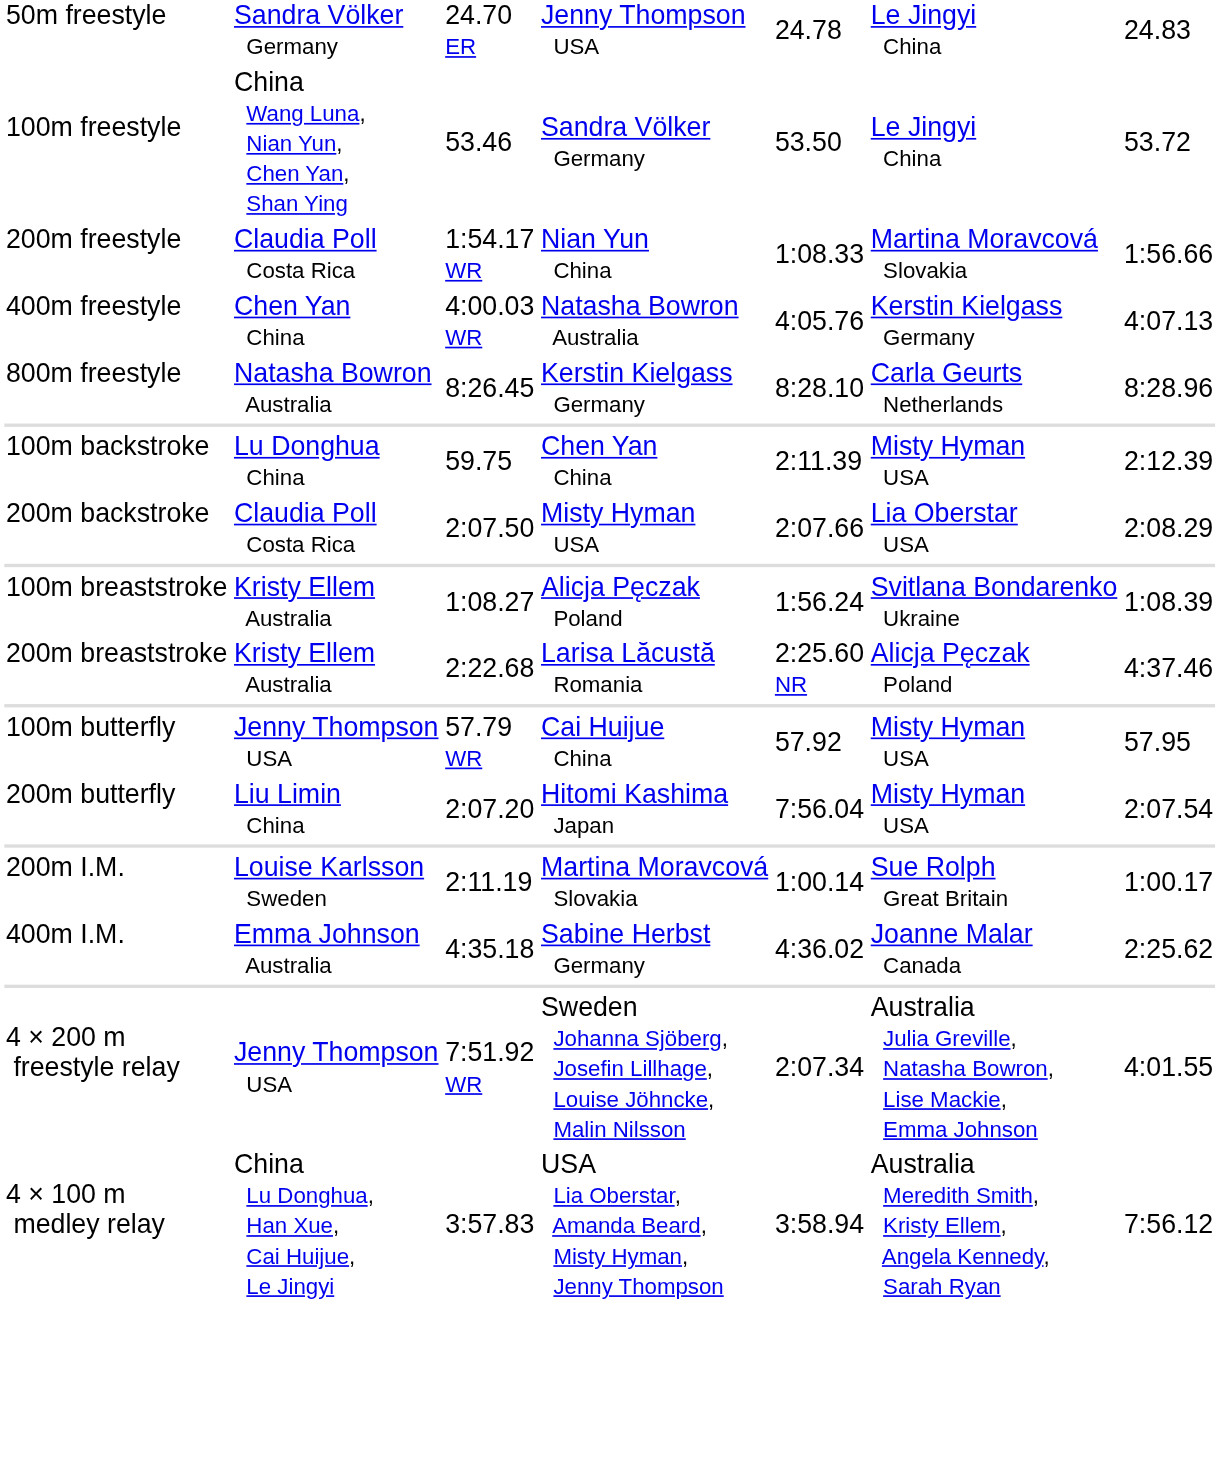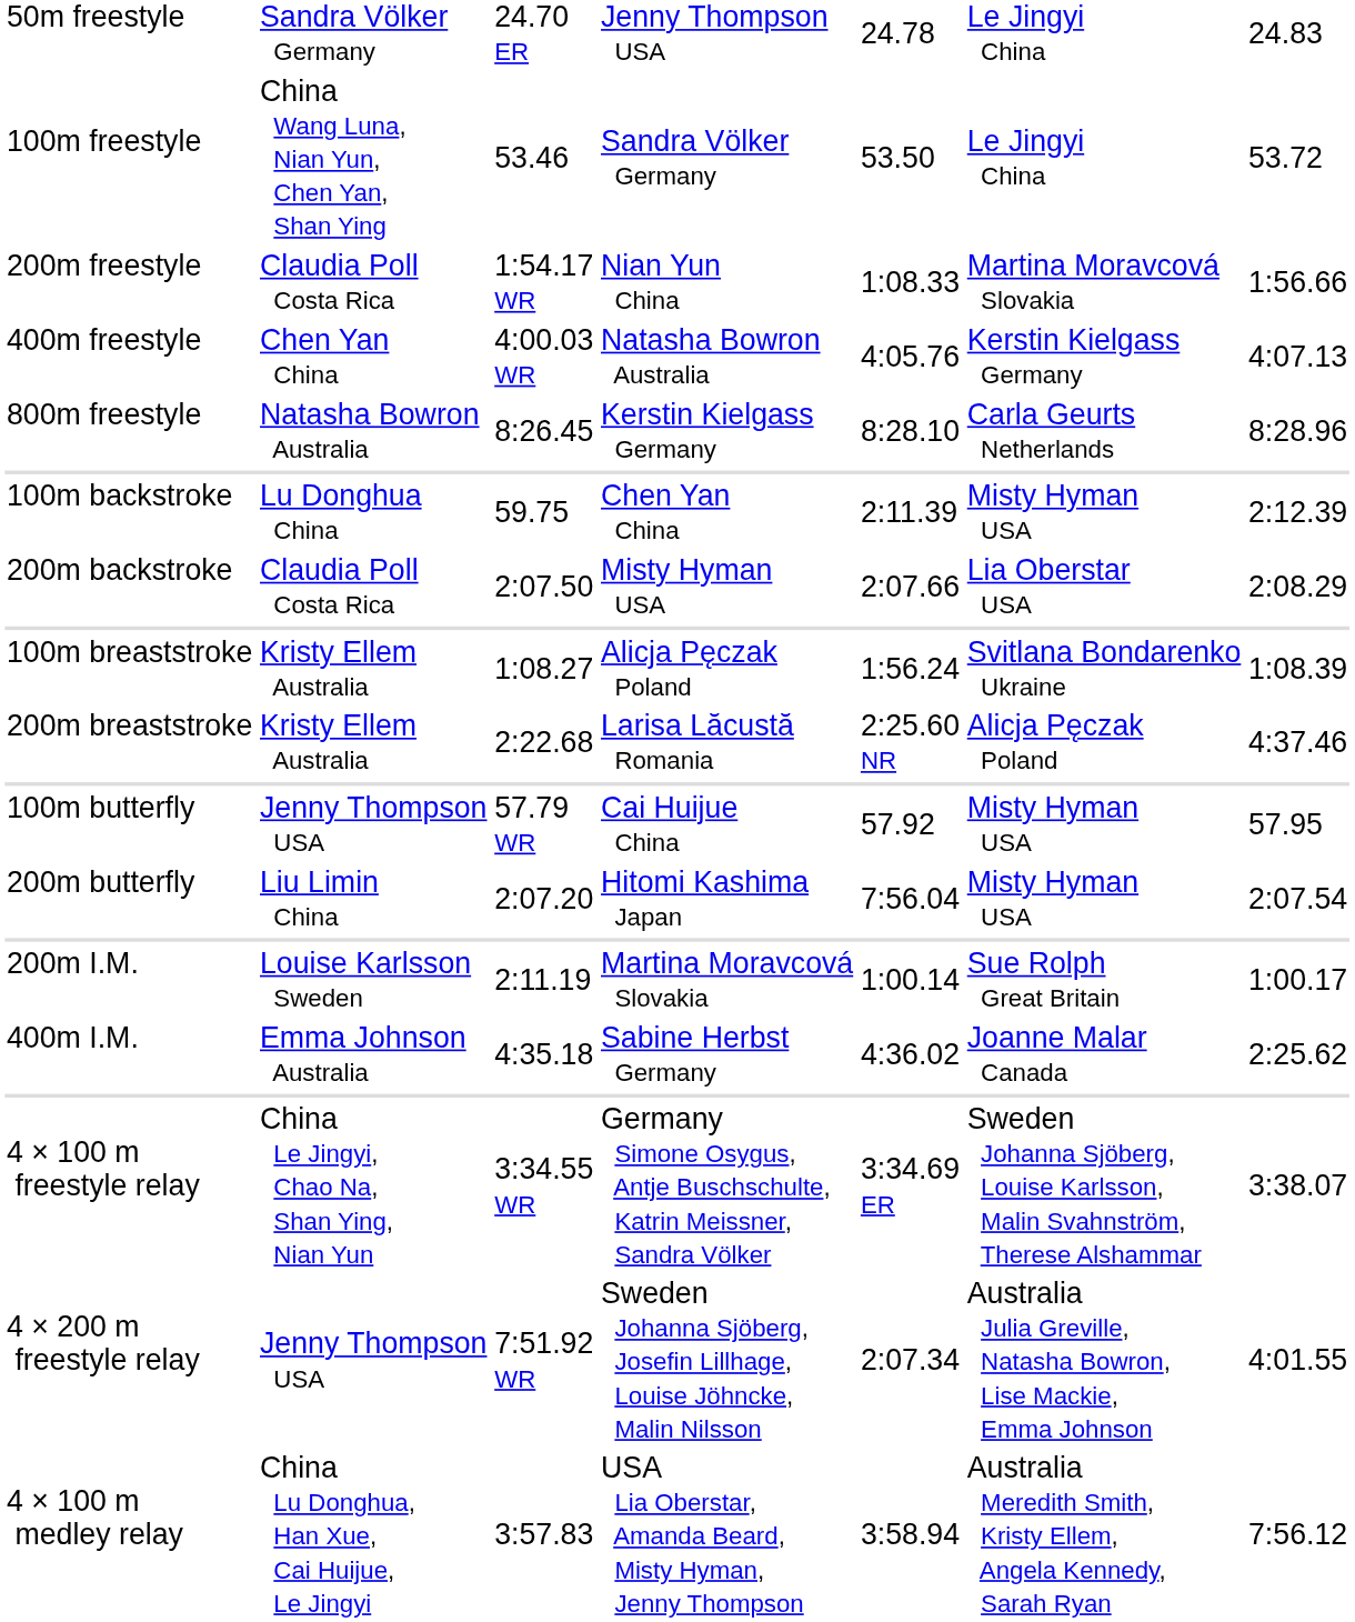 <table>
 <tr>
 <td>50m freestyle <br>   </td>
 <td><a href='#'>Sandra Völker</a> <small><br>   Germany </small></td>
 <td>24.70 <small><br><a href='#'>ER</a></small></td>
 <td><a href='#'>Jenny Thompson</a> <small><br>   USA </small></td>
 <td>24.78</td>
 <td><a href='#'>Le Jingyi</a> <small><br>   China </small></td>
 <td>24.83</td>
 </tr>
 <tr>
 <td>100m freestyle <br>   </td>
 <td> China <small><br>   <a href='#'>Wang Luna</a>,<br>  <a href='#'>Nian Yun</a>,<br>  <a href='#'>Chen Yan</a>,<br>  <a href='#'>Shan Ying</a> </small></td>
 <td>53.46</td>
 <td><a href='#'>Sandra Völker</a> <small><br>   Germany </small></td>
 <td>53.50</td>
 <td><a href='#'>Le Jingyi</a> <small><br>   China </small></td>
 <td>53.72</td>
 </tr>
 <tr>
 <td>200m freestyle <br>   </td>
 <td><a href='#'>Claudia Poll</a> <small><br>   Costa Rica </small></td>
 <td>1:54.17 <small><br><a href='#'>WR</a> </small></td>
 <td><a href='#'>Nian Yun</a> <small><br>   China </small></td>
 <td>1:08.33</td>
 <td><a href='#'>Martina Moravcová</a> <small><br>   Slovakia</small></td>
 <td>1:56.66</td>
 </tr>
 <tr>
 <td>400m freestyle <br>   </td>
 <td><a href='#'>Chen Yan</a> <small><br>   China </small></td>
 <td>4:00.03 <small><br><a href='#'>WR</a> </small></td>
 <td><a href='#'>Natasha Bowron</a> <small><br>   Australia </small></td>
 <td>4:05.76</td>
 <td><a href='#'>Kerstin Kielgass</a> <small><br>   Germany </small></td>
 <td>4:07.13</td>
 </tr>
 <tr>
 <td>800m freestyle <br>   </td>
 <td><a href='#'>Natasha Bowron</a> <small><br>   Australia </small></td>
 <td>8:26.45</td>
 <td><a href='#'>Kerstin Kielgass</a> <small><br>   Germany </small></td>
 <td>8:28.10</td>
 <td><a href='#'>Carla Geurts</a> <small><br>   Netherlands </small></td>
 <td>8:28.96</td>
 </tr>
 <tr bgcolor=#DDDDDD>
 <td colspan=7></td>
 </tr>
 <tr>
 <td>100m backstroke <br>   </td>
 <td><a href='#'>Lu Donghua</a> <small><br>    China </small></td>
 <td>59.75</td>
 <td><a href='#'>Chen Yan</a> <small><br>   China </small></td>
 <td>2:11.39</td>
 <td><a href='#'>Misty Hyman</a> <small><br>   USA </small></td>
 <td>2:12.39</td>
 </tr>
 <tr>
 <td>200m backstroke <br>   </td>
 <td><a href='#'>Claudia Poll</a> <small><br>   Costa Rica </small></td>
 <td>2:07.50</td>
 <td><a href='#'>Misty Hyman</a> <small><br>   USA </small></td>
 <td>2:07.66</td>
 <td><a href='#'>Lia Oberstar</a> <small><br>   USA </small></td>
 <td>2:08.29</td>
 </tr>
 <tr bgcolor=#DDDDDD>
 <td colspan=7></td>
 </tr>
 <tr>
 <td>100m breaststroke <br>   </td>
 <td><a href='#'>Kristy Ellem</a> <small><br>   Australia </small></td>
 <td>1:08.27</td>
 <td><a href='#'>Alicja Pęczak</a> <small><br>   Poland </small></td>
 <td>1:56.24</td>
 <td><a href='#'>Svitlana Bondarenko</a> <small><br>   Ukraine </small></td>
 <td>1:08.39</td>
 </tr>
 <tr>
 <td>200m breaststroke <br>   </td>
 <td><a href='#'>Kristy Ellem</a> <small><br>   Australia </small></td>
 <td>2:22.68</td>
 <td><a href='#'>Larisa Lăcustă</a> <small><br>   Romania </small></td>
 <td>2:25.60 <small><br><a href='#'>NR</a></small></td>
 <td><a href='#'>Alicja Pęczak</a> <small><br>   Poland </small></td>
 <td>4:37.46</td>
 </tr>
 <tr bgcolor=#DDDDDD>
 <td colspan=7></td>
 </tr>
 <tr>
 <td>100m butterfly <br>   </td>
 <td><a href='#'>Jenny Thompson</a> <small><br>   USA </small></td>
 <td>57.79 <small><br> <a href='#'>WR</a></small></td>
 <td><a href='#'>Cai Huijue</a> <small><br>   China </small></td>
 <td>57.92</td>
 <td><a href='#'>Misty Hyman</a> <small><br>   USA </small></td>
 <td>57.95</td>
 </tr>
 <tr>
 <td>200m butterfly <br>   </td>
 <td><a href='#'>Liu Limin</a> <small><br>   China </small></td>
 <td>2:07.20</td>
 <td><a href='#'>Hitomi Kashima</a> <small><br>   Japan </small></td>
 <td>7:56.04</td>
 <td><a href='#'>Misty Hyman</a> <small><br>   USA </small></td>
 <td>2:07.54</td>
 </tr>
 <tr bgcolor=#DDDDDD>
 <td colspan=7></td>
 </tr>
 <tr>
 <td>200m I.M.<br>   </td>
 <td><a href='#'>Louise Karlsson</a> <small><br>   Sweden </small></td>
 <td>2:11.19</td>
 <td><a href='#'>Martina Moravcová</a> <small><br>   Slovakia </small></td>
 <td>1:00.14</td>
 <td><a href='#'>Sue Rolph</a> <small><br>   Great Britain </small></td>
 <td>1:00.17</td>
 </tr>
 <tr>
 <td>400m I.M. <br>   </td>
 <td><a href='#'>Emma Johnson</a> <small><br>   Australia </small></td>
 <td>4:35.18</td>
 <td><a href='#'>Sabine Herbst</a> <small><br>   Germany </small></td>
 <td>4:36.02</td>
 <td><a href='#'>Joanne Malar</a> <small><br>   Canada </small></td>
 <td>2:25.62</td>
 </tr>
 <tr bgcolor=#DDDDDD>
 <td colspan=7></td>
 </tr>
 <tr>
+<td>4 × 100 m <br>  freestyle relay <br>   </td>
+<td> China <small><br>  <a href='#'>Le Jingyi</a>,<br>  <a href='#'>Chao Na</a>,<br>  <a href='#'>Shan Ying</a>,<br>  <a href='#'>Nian Yun</a> </small></td>
+<td>3:34.55 <small><br><a href='#'>WR</a></small></td>
+<td> Germany <small><br>  <a href='#'>Simone Osygus</a>,<br>  <a href='#'>Antje Buschschulte</a>, <br>  <a href='#'>Katrin Meissner</a>,<br>  <a href='#'>Sandra Völker</a></small></td>
+<td>3:34.69 <small> <br> <a href='#'>ER</a> </small></td>
+<td> Sweden <small><br>  <a href='#'>Johanna Sjöberg</a>,<br>  <a href='#'>Louise Karlsson</a>,<br>  <a href='#'>Malin Svahnström</a>,<br>  <a href='#'>Therese Alshammar</a> </small></td>
+<td>3:38.07</td>
+</tr>
+<tr>
 <td>4 × 200 m <br>  freestyle relay <br>   </td>
 <td><a href='#'>Jenny Thompson</a> <small><br>   USA </small></td>
 <td>7:51.92 <small><br><a href='#'>WR</a> </small></td>
 <td> Sweden<small><br>   <a href='#'>Johanna Sjöberg</a>,<br>  <a href='#'>Josefin Lillhage</a>,<br>  <a href='#'>Louise Jöhncke</a>,<br>  <a href='#'>Malin Nilsson</a> </small></td>
 <td>2:07.34</td>
 <td> Australia<small><br>   <a href='#'>Julia Greville</a>,<br>  <a href='#'>Natasha Bowron</a>,<br>  <a href='#'>Lise Mackie</a>,<br>  <a href='#'>Emma Johnson</a> </small></td>
 <td>4:01.55</td>
 </tr>
 <tr>
 <td>4 × 100 m <br>  medley relay <br>   </td>
 <td> China<small><br>  <a href='#'>Lu Donghua</a>,<br>  <a href='#'>Han Xue</a>,<br>  <a href='#'>Cai Huijue</a>,<br>   <a href='#'>Le Jingyi</a> </small></td>
 <td>3:57.83</td>
 <td> USA <small><br>  <a href='#'>Lia Oberstar</a>,<br>  <a href='#'>Amanda Beard</a>,<br>  <a href='#'>Misty Hyman</a>,<br>   <a href='#'>Jenny Thompson</a> </small></td>
 <td>3:58.94</td>
 <td> Australia<small><br>  <a href='#'>Meredith Smith</a>,<br>   <a href='#'>Kristy Ellem</a>,<br>  <a href='#'>Angela Kennedy</a>,<br>   <a href='#'>Sarah Ryan</a> </small></td>
 <td>7:56.12</td>
 </tr>
 </table>
